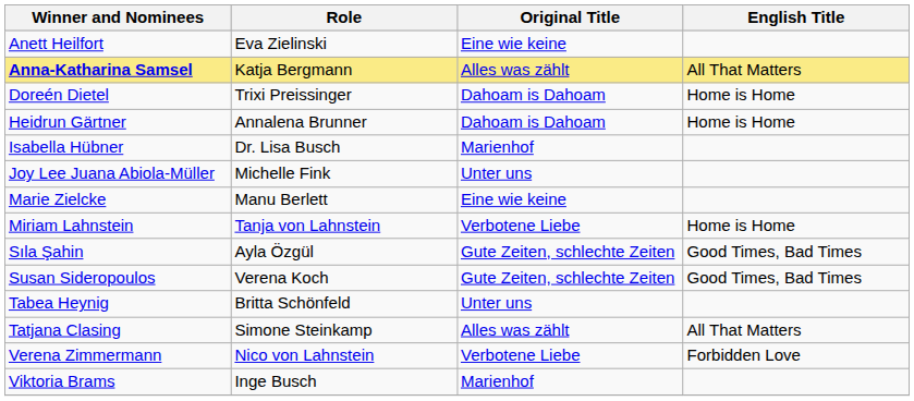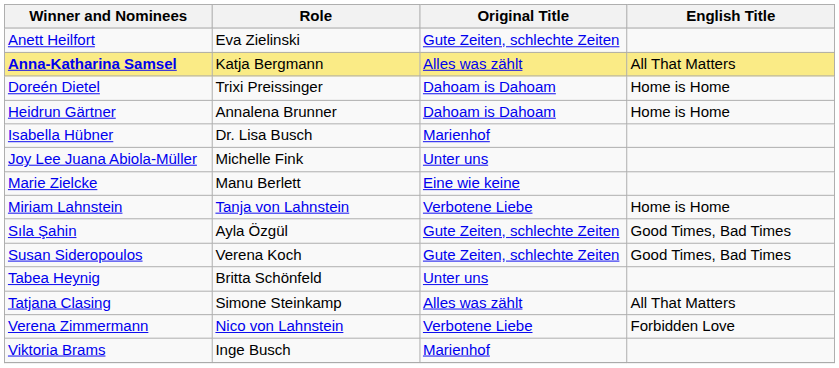 <table class="wikitable" width="100%">
 <tr bgcolor="#bebebe">
 <th width="25%">Winner and Nominees</th>
 <th width="25%">Role</th>
 <th width="25%">Original Title</th>
 <th width="25%">English Title</th>
 </tr>
 <tr>
 <td><a href='#'>Anett Heilfort</a></td>
 <td>Eva Zielinski</td>
-<td><a href='#'>Eine wie keine</a></td>
+<td><a href='#'>Gute Zeiten, schlechte Zeiten</a></td>
 <td></td>
 </tr>
 <tr style="background:#FAEB86">
 <td><strong><a href='#'>Anna-Katharina Samsel</a></strong></td>
 <td>Katja Bergmann</td>
 <td><a href='#'>Alles was zählt</a></td>
 <td>All That Matters</td>
 </tr>
 <tr>
 <td><a href='#'>Doreén Dietel</a></td>
 <td>Trixi Preissinger</td>
 <td><a href='#'>Dahoam is Dahoam</a></td>
 <td>Home is Home</td>
 </tr>
 <tr>
 <td><a href='#'>Heidrun Gärtner</a></td>
 <td>Annalena Brunner</td>
 <td><a href='#'>Dahoam is Dahoam</a></td>
 <td>Home is Home</td>
 </tr>
 <tr>
 <td><a href='#'>Isabella Hübner</a></td>
 <td>Dr. Lisa Busch</td>
 <td><a href='#'>Marienhof</a></td>
 <td></td>
 </tr>
 <tr>
 <td><a href='#'>Joy Lee Juana Abiola-Müller</a></td>
 <td>Michelle Fink</td>
 <td><a href='#'>Unter uns</a></td>
 <td></td>
 </tr>
 <tr>
 <td><a href='#'>Marie Zielcke</a></td>
 <td>Manu Berlett</td>
 <td><a href='#'>Eine wie keine</a></td>
 <td></td>
 </tr>
 <tr>
 <td><a href='#'>Miriam Lahnstein</a></td>
 <td><a href='#'>Tanja von Lahnstein</a></td>
 <td><a href='#'>Verbotene Liebe</a></td>
 <td>Home is Home</td>
 </tr>
 <tr>
 <td><a href='#'>Sıla Şahin</a></td>
 <td>Ayla Özgül</td>
 <td><a href='#'>Gute Zeiten, schlechte Zeiten</a></td>
 <td>Good Times, Bad Times</td>
 </tr>
 <tr>
 <td><a href='#'>Susan Sideropoulos</a></td>
 <td>Verena Koch</td>
 <td><a href='#'>Gute Zeiten, schlechte Zeiten</a></td>
 <td>Good Times, Bad Times</td>
 </tr>
 <tr>
 <td><a href='#'>Tabea Heynig</a></td>
 <td>Britta Schönfeld</td>
 <td><a href='#'>Unter uns</a></td>
 <td></td>
 </tr>
 <tr>
 <td><a href='#'>Tatjana Clasing</a></td>
 <td>Simone Steinkamp</td>
 <td><a href='#'>Alles was zählt</a></td>
 <td>All That Matters</td>
 </tr>
 <tr>
 <td><a href='#'>Verena Zimmermann</a></td>
 <td><a href='#'>Nico von Lahnstein</a></td>
 <td><a href='#'>Verbotene Liebe</a></td>
 <td>Forbidden Love</td>
 </tr>
 <tr>
 <td><a href='#'>Viktoria Brams</a></td>
 <td>Inge Busch</td>
 <td><a href='#'>Marienhof</a></td>
 <td></td>
 </tr>
 <tr>
 </tr>
 </table>
